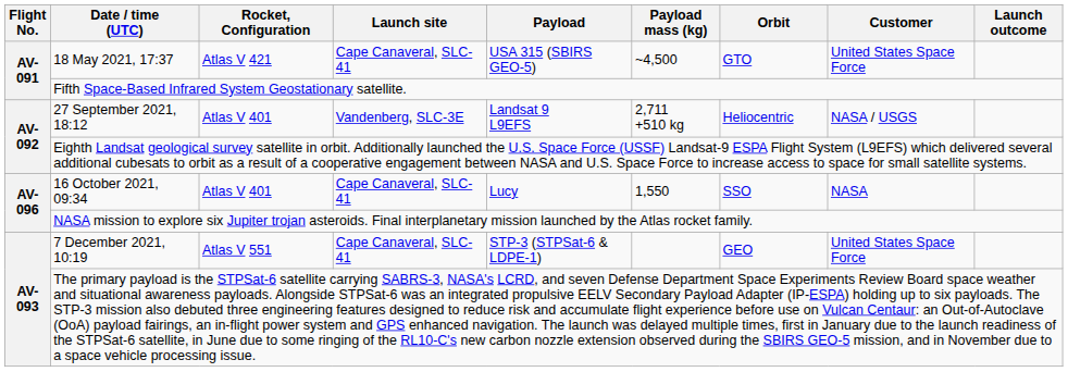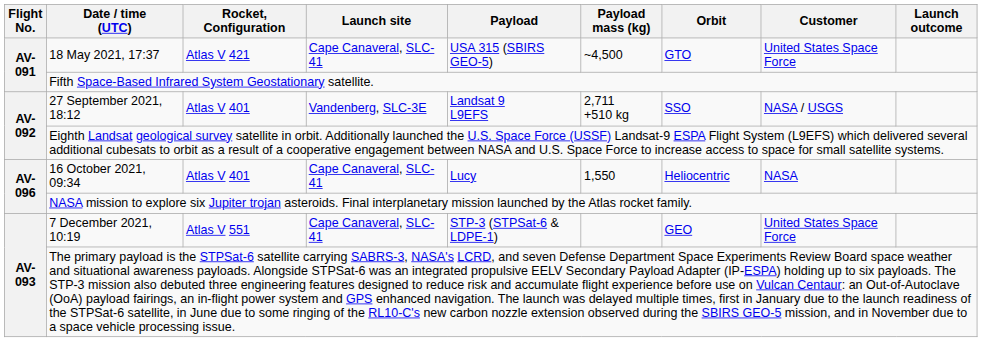 <table class="wikitable sticky-header">
 <tr>
 <th scope="col">Flight No.</th>
 <th scope="col">Date / time<br>(<a href='#'>UTC</a>)</th>
 <th scope="col">Rocket,<br>Configuration</th>
 <th scope="col">Launch site</th>
 <th scope="col">Payload</th>
 <th scope="col">Payload<br>mass (kg)</th>
 <th scope="col">Orbit</th>
 <th scope="col">Customer</th>
 <th scope="col">Launch<br>outcome</th>
 </tr>
 <tr>
 <th scope="row" rowspan = 2 style="text-align:center;">AV-091</th>
 <td>18 May 2021, 17:37</td>
 <td><a href='#'>Atlas V</a> <a href='#'>421</a></td>
 <td><a href='#'>Cape Canaveral</a>, <a href='#'>SLC-41</a></td>
 <td><a href='#'>USA 315</a> (<a href='#'>SBIRS GEO-5</a>)</td>
 <td>~4,500</td>
 <td><a href='#'>GTO</a></td>
 <td><a href='#'>United States Space Force</a></td>
 <td></td>
 </tr>
 <tr>
 <td colspan="8">Fifth <a href='#'>Space-Based Infrared System Geostationary</a> satellite.</td>
 </tr>
 <tr>
 <th scope="row" rowspan = 2 style="text-align:center;">AV-092</th>
 <td>27 September 2021, 18:12</td>
 <td><a href='#'>Atlas V</a> <a href='#'>401</a></td>
 <td><a href='#'>Vandenberg</a>, <a href='#'>SLC-3E</a></td>
 <td><a href='#'>Landsat 9</a><br><a href='#'>L9EFS</a></td>
 <td>2,711<br>+510 kg</td>
-<td><a href='#'>Heliocentric</a></td>
+<td><a href='#'>SSO</a></td>
 <td><a href='#'>NASA</a> / <a href='#'>USGS</a></td>
 <td></td>
 </tr>
 <tr>
 <td colspan="8">Eighth <a href='#'>Landsat</a> <a href='#'>geological survey</a> satellite in orbit. Additionally launched the <a href='#'>U.S. Space Force (USSF)</a>  Landsat-9 <a href='#'>ESPA</a> Flight System (L9EFS) which delivered several additional cubesats to orbit as a result of a cooperative engagement between NASA and U.S. Space Force to increase access to space for small satellite systems.</td>
 </tr>
 <tr>
 <th scope="row" rowspan = 2 style="text-align:center;">AV-096</th>
 <td>16 October 2021, 09:34</td>
 <td><a href='#'>Atlas V</a> <a href='#'>401</a></td>
 <td><a href='#'>Cape Canaveral</a>, <a href='#'>SLC-41</a></td>
 <td><a href='#'>Lucy</a></td>
 <td>1,550</td>
-<td><a href='#'>SSO</a></td>
+<td><a href='#'>Heliocentric</a></td>
 <td><a href='#'>NASA</a></td>
 <td></td>
 </tr>
 <tr>
 <td colspan="8"><a href='#'>NASA</a> mission to explore six <a href='#'>Jupiter trojan</a> asteroids. Final interplanetary mission launched by the Atlas rocket family.</td>
 </tr>
 <tr>
 <th scope="row" rowspan = 2 style="text-align:center;">AV-093</th>
 <td>7 December 2021, 10:19</td>
 <td><a href='#'>Atlas V</a> <a href='#'>551</a></td>
 <td><a href='#'>Cape Canaveral</a>, <a href='#'>SLC-41</a></td>
 <td><a href='#'>STP-3</a> (<a href='#'>STPSat-6</a> & <a href='#'>LDPE-1</a>)</td>
 <td></td>
 <td><a href='#'>GEO</a></td>
 <td><a href='#'>United States Space Force</a></td>
 <td></td>
 </tr>
 <tr>
 <td colspan="8">The primary payload is the <a href='#'>STPSat-6</a> satellite carrying <a href='#'>SABRS-3</a>, <a href='#'>NASA's</a> <a href='#'>LCRD</a>, and seven Defense Department Space Experiments Review Board space weather and situational awareness payloads. Alongside STPSat-6 was an integrated propulsive EELV Secondary Payload Adapter (IP-<a href='#'>ESPA</a>) holding up to six payloads. The STP-3 mission also debuted three engineering features designed to reduce risk and accumulate flight experience before use on <a href='#'>Vulcan Centaur</a>: an Out-of-Autoclave (OoA) payload fairings, an in-flight power system and <a href='#'>GPS</a> enhanced navigation. The launch was delayed multiple times, first in January due to the launch readiness of the STPSat-6 satellite, in June due to some ringing of the <a href='#'>RL10-C's</a> new carbon nozzle extension observed during the <a href='#'>SBIRS GEO-5</a> mission, and in November due to a space vehicle processing issue.</td>
 </tr>
 </table>
